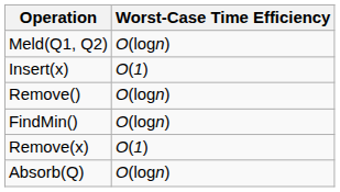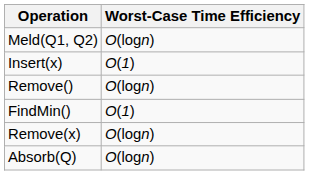 <table class="wikitable">
 <tr>
 <th>Operation</th>
 <th>Worst-Case Time Efficiency</th>
 </tr>
 <tr>
 <td>Meld(Q1, Q2)</td>
 <td><em>O</em>(log<em>n</em>)</td>
 </tr>
 <tr>
 <td>Insert(x)</td>
 <td><em>O</em>(<em>1</em>)</td>
 </tr>
 <tr>
 <td>Remove()</td>
 <td><em>O</em>(log<em>n</em>)</td>
 </tr>
 <tr>
 <td>FindMin()</td>
-<td><em>O</em>(log<em>n</em>)</td>
+<td><em>O</em>(<em>1</em>)</td>
 </tr>
 <tr>
 <td>Remove(x)</td>
-<td><em>O</em>(<em>1</em>)</td>
+<td><em>O</em>(log<em>n</em>)</td>
 </tr>
 <tr>
 <td>Absorb(Q)</td>
 <td><em>O</em>(log<em>n</em>)</td>
 </tr>
 </table>
